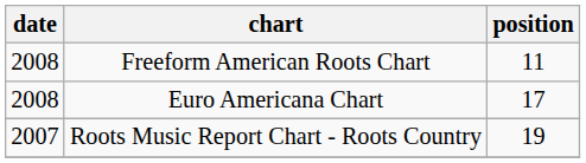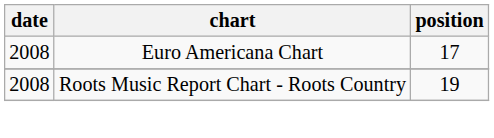 <table class="wikitable" style="text-align:center">
 <tr>
 <th>date</th>
 <th>chart</th>
 <th>position</th>
-</tr>
-<tr>
-<td>2008</td>
-<td>Freeform American Roots Chart</td>
-<td>11</td>
 </tr>
 <tr>
 <td>2008</td>
 <td>Euro Americana Chart</td>
 <td>17</td>
 </tr>
 <tr>
 </tr>
 <tr>
-<td>2007</td>
+<td>2008</td>
 <td>Roots Music Report Chart - Roots Country</td>
 <td>19</td>
 </tr>
 <tr>
 </tr>
 </table>
